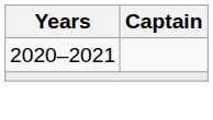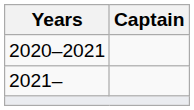 <table class="wikitable">
 <tr>
 <th>Years</th>
 <th>Captain</th>
 </tr>
 <tr>
 <td>2020–2021</td>
 <td></td>
 </tr>
+<tr>
+<td>2021–</td>
+<td></td>
+</tr>
 <tr class="sortbottom">
 <td colspan="2" style="background-color:#EAECF0;text-align:center" align="bottom"></td>
 </tr>
 </table>
